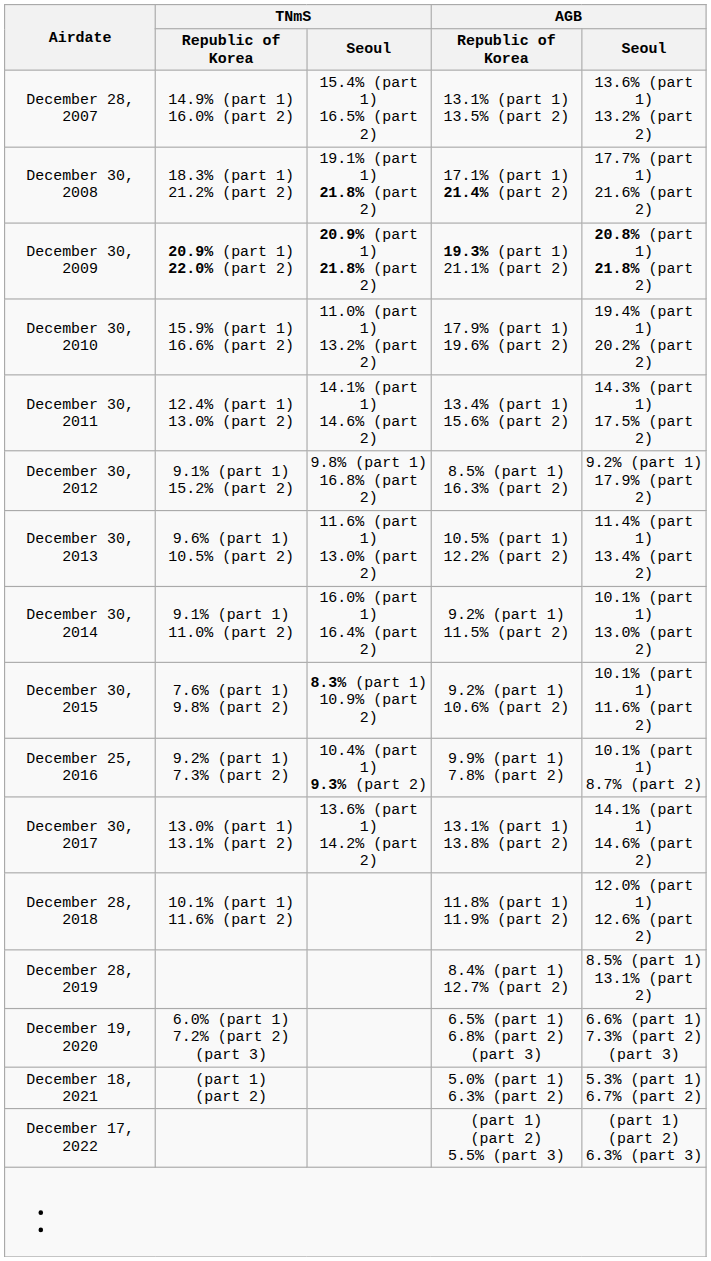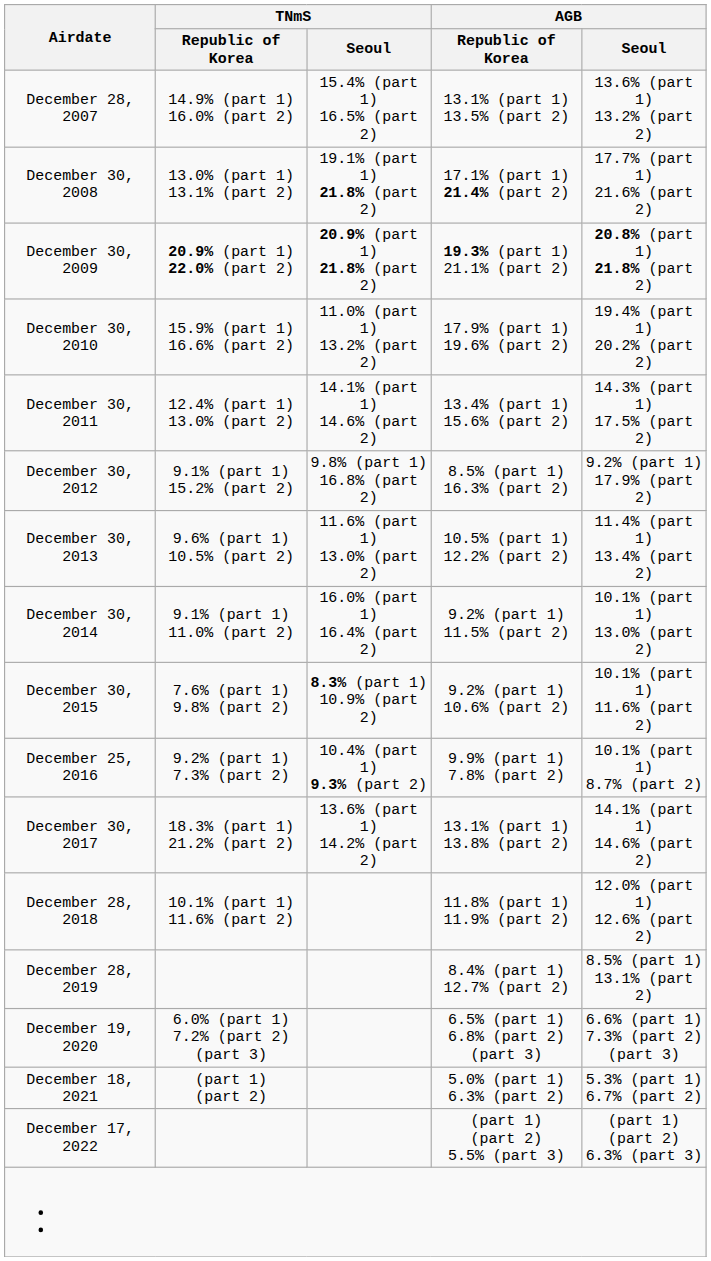 <table class="wikitable" style="text-align:center;">
 <tr>
 <th rowspan="2">Airdate</th>
 <th colspan="2">TNmS</th>
 <th colspan="2">AGB</th>
 </tr>
 <tr>
 <th>Republic of Korea</th>
 <th>Seoul</th>
 <th>Republic of Korea</th>
 <th>Seoul</th>
 </tr>
 <tr>
 <td>December 28, 2007</td>
 <td>14.9% (part 1)<br>16.0% (part 2)</td>
 <td>15.4% (part 1)<br>16.5% (part 2)</td>
 <td>13.1% (part 1)<br>13.5% (part 2)</td>
 <td>13.6% (part 1)<br>13.2% (part 2)</td>
 </tr>
 <tr>
 <td>December 30, 2008</td>
-<td>18.3% (part 1)<br>21.2% (part 2)</td>
+<td>13.0% (part 1)<br>13.1% (part 2)</td>
 <td>19.1% (part 1)<br><span><strong>21.8%</strong></span> (part 2)</td>
 <td>17.1% (part 1)<br><span><strong>21.4%</strong></span> (part 2)</td>
 <td>17.7% (part 1)<br>21.6% (part 2)</td>
 </tr>
 <tr>
 <td>December 30, 2009</td>
 <td><span><strong>20.9%</strong></span> (part 1)<br><span><strong>22.0%</strong></span> (part 2)</td>
 <td><span><strong>20.9%</strong></span> (part 1)<br><span><strong>21.8%</strong></span> (part 2)</td>
 <td><span><strong>19.3%</strong></span> (part 1)<br>21.1% (part 2)</td>
 <td><span><strong>20.8%</strong></span> (part 1)<br><span><strong>21.8%</strong></span> (part 2)</td>
 </tr>
 <tr>
 <td>December 30, 2010</td>
 <td>15.9% (part 1)<br>16.6% (part 2)</td>
 <td>11.0% (part 1)<br>13.2% (part 2)</td>
 <td>17.9% (part 1)<br>19.6% (part 2)</td>
 <td>19.4% (part 1)<br>20.2% (part 2)</td>
 </tr>
 <tr>
 <td>December 30, 2011</td>
 <td>12.4% (part 1)<br>13.0% (part 2)</td>
 <td>14.1% (part 1)<br>14.6% (part 2)</td>
 <td>13.4% (part 1)<br>15.6% (part 2)</td>
 <td>14.3% (part 1)<br>17.5% (part 2)</td>
 </tr>
 <tr>
 <td>December 30, 2012</td>
 <td>9.1% (part 1)<br>15.2% (part 2)</td>
 <td>9.8% (part 1)<br>16.8% (part 2)</td>
 <td>8.5% (part 1)<br>16.3% (part 2)</td>
 <td>9.2% (part 1)<br>17.9% (part 2)</td>
 </tr>
 <tr>
 <td>December 30, 2013</td>
 <td>9.6% (part 1)<br>10.5% (part 2)</td>
 <td>11.6% (part 1)<br>13.0% (part 2)</td>
 <td>10.5% (part 1)<br>12.2% (part 2)</td>
 <td>11.4% (part 1)<br>13.4% (part 2)</td>
 </tr>
 <tr>
 <td>December 30, 2014</td>
 <td>9.1% (part 1)<br>11.0% (part 2)</td>
 <td>16.0% (part 1)<br>16.4% (part 2)</td>
 <td>9.2% (part 1)<br>11.5% (part 2)</td>
 <td>10.1% (part 1)<br>13.0% (part 2)</td>
 </tr>
 <tr>
 <td>December 30, 2015</td>
 <td>7.6% (part 1)<br>9.8% (part 2)</td>
 <td><span><strong>8.3%</strong></span> (part 1)<br>10.9% (part 2)</td>
 <td>9.2% (part 1)<br>10.6% (part 2)</td>
 <td>10.1% (part 1)<br>11.6% (part 2)</td>
 </tr>
 <tr>
 <td>December 25, 2016</td>
 <td>9.2% (part 1)<br>7.3% (part 2)</td>
 <td>10.4% (part 1)<br><span><strong>9.3%</strong></span> (part 2)</td>
 <td>9.9% (part 1)<br>7.8% (part 2)</td>
 <td>10.1% (part 1)<br>8.7% (part 2)</td>
 </tr>
 <tr>
 <td>December 30, 2017</td>
-<td>13.0% (part 1)<br>13.1% (part 2)</td>
+<td>18.3% (part 1)<br>21.2% (part 2)</td>
 <td>13.6% (part 1)<br>14.2% (part 2)</td>
 <td>13.1% (part 1)<br>13.8% (part 2)</td>
 <td>14.1% (part 1)<br>14.6% (part 2)</td>
 </tr>
 <tr>
 <td>December 28, 2018</td>
 <td>10.1% (part 1)<br>11.6% (part 2)</td>
 <td></td>
 <td>11.8% (part 1)<br>11.9% (part 2)</td>
 <td>12.0% (part 1)<br>12.6% (part 2)</td>
 </tr>
 <tr>
 <td>December 28, 2019</td>
 <td></td>
 <td></td>
 <td>8.4% (part 1)<br>12.7% (part 2)</td>
 <td>8.5% (part 1)<br>13.1% (part 2)</td>
 </tr>
 <tr>
 <td>December 19, 2020</td>
 <td>6.0% (part 1)<br>7.2% (part 2)<br> (part 3)</td>
 <td></td>
 <td>6.5% (part 1)<br>6.8% (part 2)<br> (part 3)</td>
 <td>6.6% (part 1)<br>7.3% (part 2)<br> (part 3)</td>
 </tr>
 <tr>
 <td>December 18, 2021</td>
 <td> (part 1)<br> (part 2)</td>
 <td></td>
 <td>5.0% (part 1)<br>6.3% (part 2)</td>
 <td>5.3% (part 1)<br>6.7% (part 2)</td>
 </tr>
 <tr>
 <td>December 17, 2022</td>
 <td></td>
 <td></td>
 <td> (part 1)<br> (part 2)<br>5.5% (part 3)</td>
 <td> (part 1)<br> (part 2)<br>6.3% (part 3)</td>
 </tr>
 <tr>
 <td colspan="5"><br><ul><li></li><li></li></ul></td>
 </tr>
 </table>
